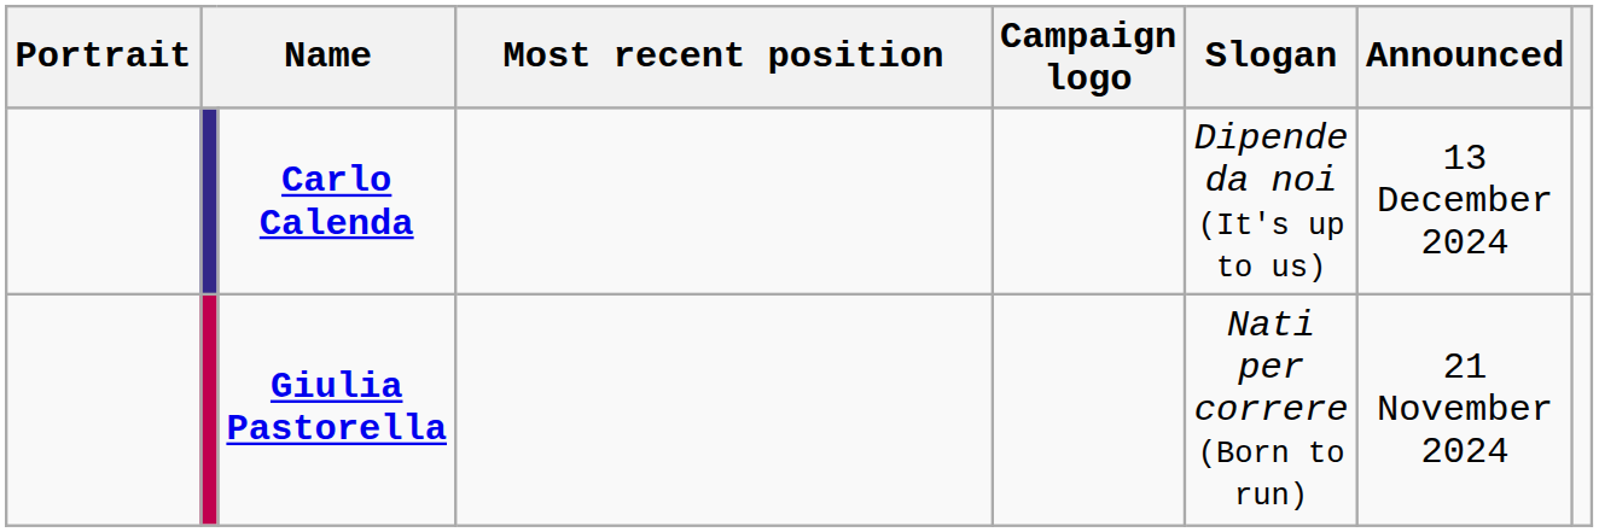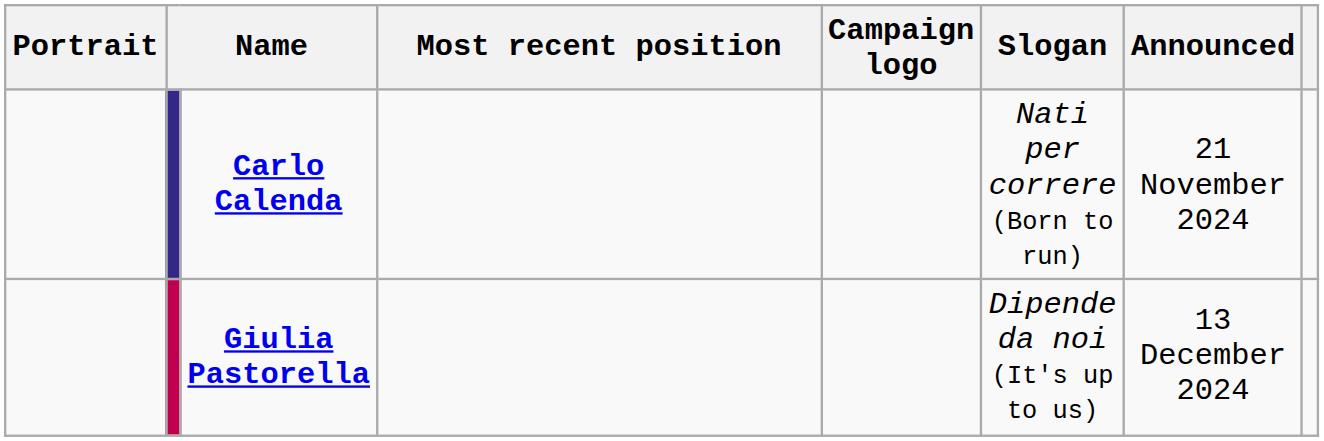 <table class="wikitable" style="text-align:center; width:90%; border:1px #AAAAFF solid">
 <tr>
 <th>Portrait</th>
 <th colspan=2 width=15%>Name</th>
 <th width=45%>Most recent position</th>
 <th>Campaign logo</th>
 <th>Slogan</th>
 <th>Announced</th>
 <th></th>
 </tr>
 <tr style="text-align: center;"  |>
 <td></td>
 <td width="1" style="color:inherit;background:#332888;"></td>
 <td><strong><a href='#'>Carlo Calenda</a></strong><br></td>
 <td><br></td>
 <td><br></td>
-<td><em>Dipende da noi</em><br><small>(It's up to us)</small></td>
-<td>13 December 2024</td>
+<td><em>Nati per correre</em><br><small>(Born to run)</small></td>
+<td>21 November 2024</td>
 <td></td>
 </tr>
 <tr style="text-align: center;"  |>
 <td></td>
 <td width="1" style="color:inherit;background:#C0004E;"></td>
 <td><strong><a href='#'>Giulia Pastorella</a></strong><br></td>
 <td><br></td>
 <td><br></td>
-<td><em>Nati per correre</em><br><small>(Born to run)</small></td>
-<td>21 November 2024</td>
+<td><em>Dipende da noi</em><br><small>(It's up to us)</small></td>
+<td>13 December 2024</td>
 <td></td>
 </tr>
 </table>
